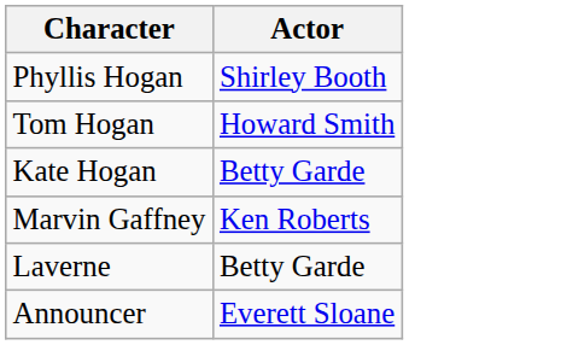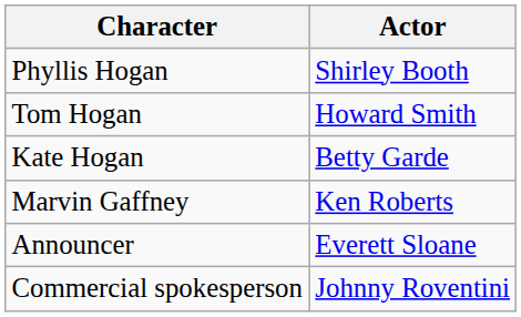 <table class="wikitable">
 <tr>
 <th>Character</th>
 <th>Actor</th>
 </tr>
 <tr>
 <td>Phyllis Hogan</td>
 <td><a href='#'>Shirley Booth</a></td>
 </tr>
 <tr>
 <td>Tom Hogan</td>
 <td><a href='#'>Howard Smith</a></td>
 </tr>
 <tr>
 <td>Kate Hogan</td>
 <td><a href='#'>Betty Garde</a></td>
 </tr>
 <tr>
 <td>Marvin Gaffney</td>
 <td><a href='#'>Ken Roberts</a></td>
 </tr>
 <tr>
-<td>Laverne</td>
-<td>Betty Garde</td>
-</tr>
-<tr>
 <td>Announcer</td>
 <td><a href='#'>Everett Sloane</a></td>
 </tr>
+<tr>
+<td>Commercial spokesperson</td>
+<td><a href='#'>Johnny Roventini</a></td>
+</tr>
 </table>
